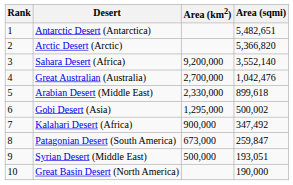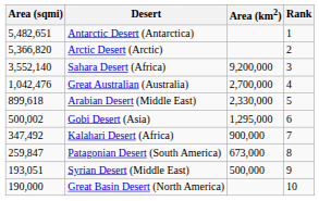 <table class="wikitable sortable" style="margin:1em auto;">
 <tr>
-<th>Rank</th>
+<th>Area (sqmi)</th>
 <th>Desert</th>
 <th>Area (km<sup>2</sup>)</th>
-<th>Area (sqmi)</th>
+<th>Rank</th>
 </tr>
 <tr>
-<td>1</td>
+<td>5,482,651</td>
 <td><a href='#'>Antarctic Desert</a> (Antarctica)</td>
 <td></td>
-<td>5,482,651</td>
+<td>1</td>
 </tr>
 <tr>
-<td>2</td>
+<td>5,366,820</td>
 <td><a href='#'>Arctic Desert</a> (Arctic)</td>
 <td></td>
-<td>5,366,820</td>
+<td>2</td>
 </tr>
 <tr>
-<td>3</td>
+<td>3,552,140</td>
 <td><a href='#'>Sahara Desert</a> (Africa)</td>
 <td>9,200,000</td>
-<td>3,552,140</td>
+<td>3</td>
 </tr>
 <tr>
-<td>4</td>
+<td>1,042,476</td>
 <td><a href='#'>Great Australian</a> (Australia)</td>
 <td>2,700,000</td>
-<td>1,042,476</td>
+<td>4</td>
 </tr>
 <tr>
-<td>5</td>
+<td>899,618</td>
 <td><a href='#'>Arabian Desert</a> (Middle East)</td>
 <td>2,330,000</td>
-<td>899,618</td>
+<td>5</td>
 </tr>
 <tr>
-<td>6</td>
+<td>500,002</td>
 <td><a href='#'>Gobi Desert</a> (Asia)</td>
 <td>1,295,000</td>
-<td>500,002</td>
+<td>6</td>
 </tr>
 <tr>
-<td>7</td>
+<td>347,492</td>
 <td><a href='#'>Kalahari Desert</a> (Africa)</td>
 <td>900,000</td>
-<td>347,492</td>
+<td>7</td>
 </tr>
 <tr>
-<td>8</td>
+<td>259,847</td>
 <td><a href='#'>Patagonian Desert</a> (South America)</td>
 <td>673,000</td>
-<td>259,847</td>
+<td>8</td>
 </tr>
 <tr>
-<td>9</td>
+<td>193,051</td>
 <td><a href='#'>Syrian Desert</a> (Middle East)</td>
 <td>500,000</td>
-<td>193,051</td>
+<td>9</td>
 </tr>
 <tr>
-<td>10</td>
+<td>190,000</td>
 <td><a href='#'>Great Basin Desert</a> (North America)</td>
 <td></td>
-<td>190,000</td>
+<td>10</td>
 </tr>
 </table>
